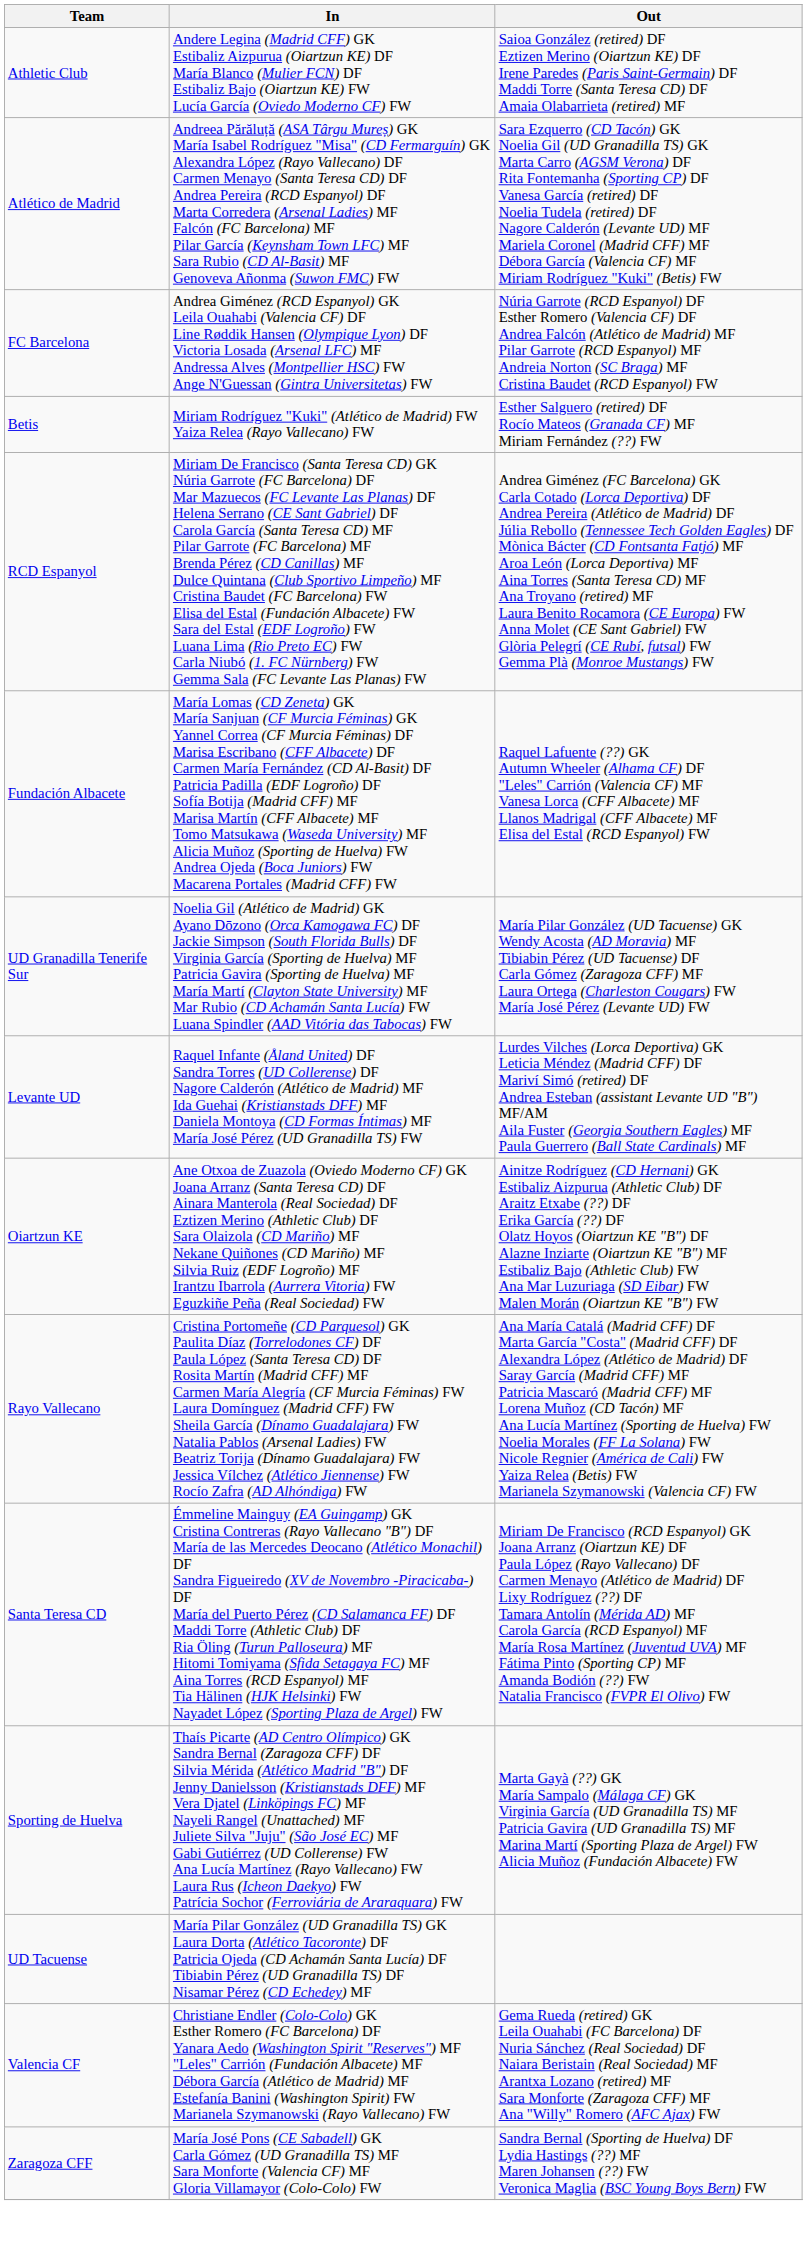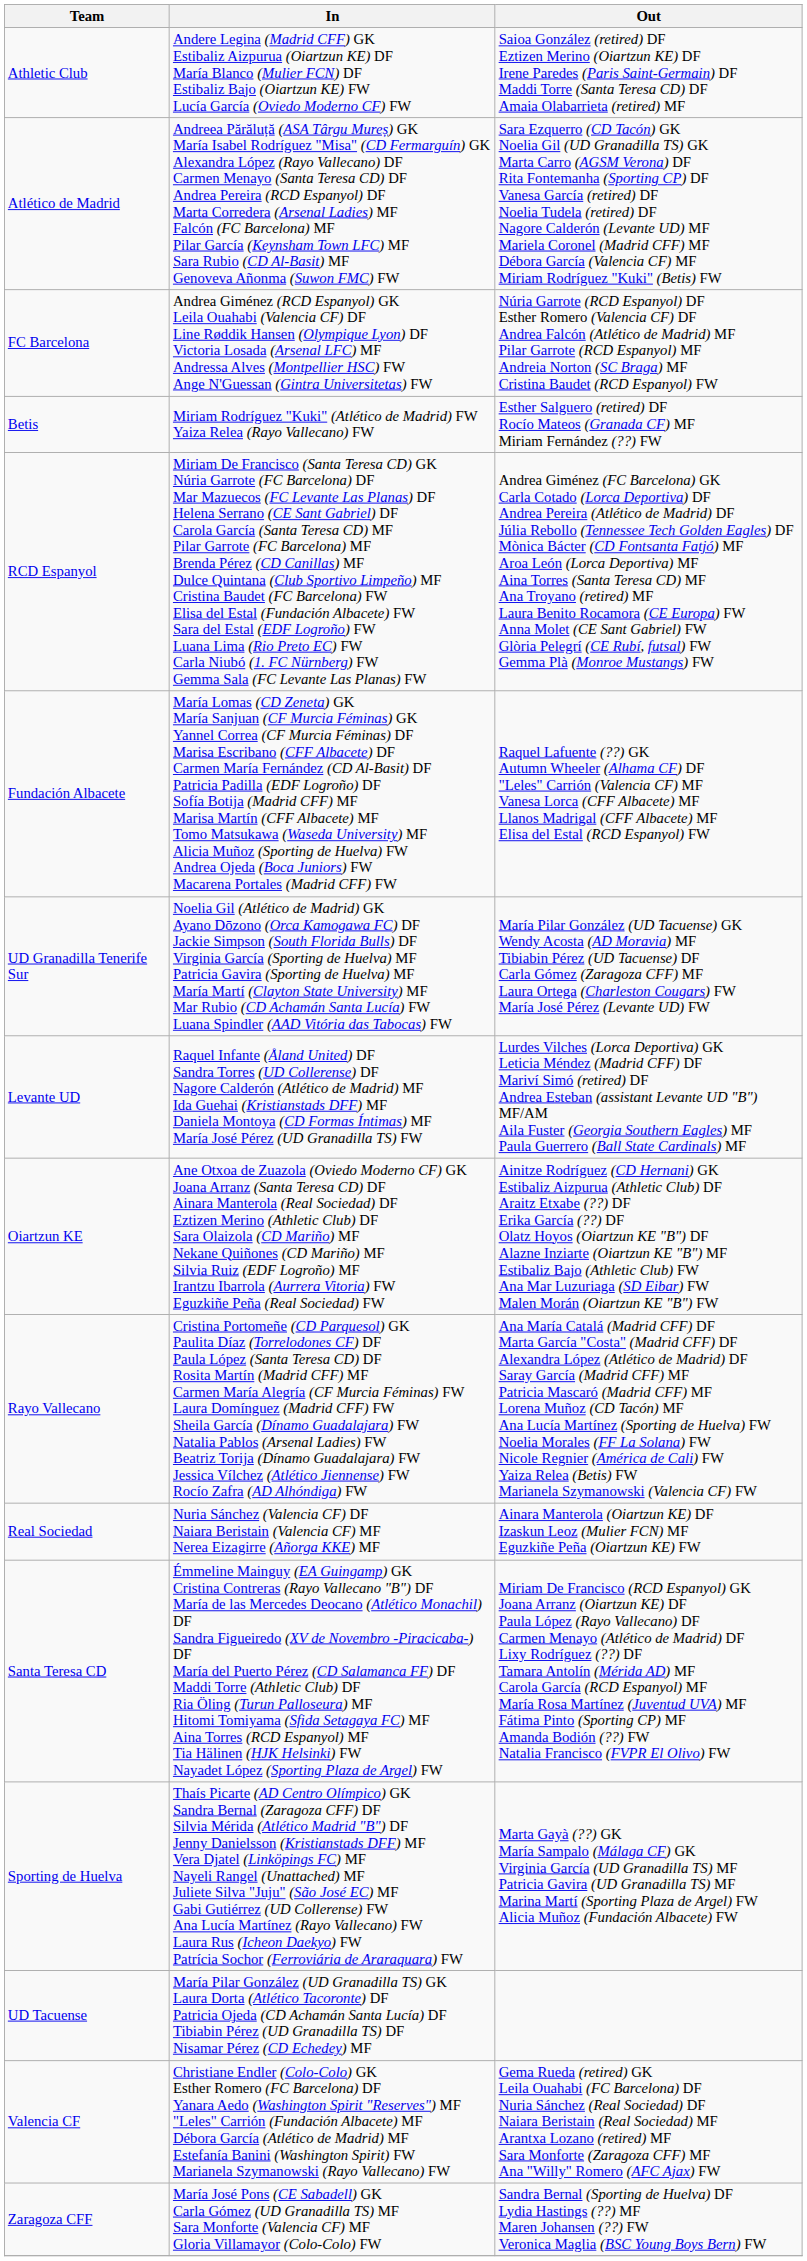 <table class="wikitable">
 <tr>
 <th>Team</th>
 <th>In</th>
 <th>Out</th>
 </tr>
 <tr>
 <td><a href='#'>Athletic Club</a></td>
 <td><a href='#'>Andere Legina</a> <em>(<a href='#'>Madrid CFF</a>)</em> GK <br> <a href='#'>Estibaliz Aizpurua</a> <em>(Oiartzun KE)</em> DF <br> <a href='#'>María Blanco</a> <em>(<a href='#'>Mulier FCN</a>)</em> DF <br>  <a href='#'>Estibaliz Bajo</a> <em>(Oiartzun KE)</em> FW <br> <a href='#'>Lucía García</a> <em>(<a href='#'>Oviedo Moderno CF</a>)</em> FW</td>
 <td><a href='#'>Saioa González</a> <em>(retired)</em> DF <br> <a href='#'>Eztizen Merino</a> <em>(Oiartzun KE)</em> DF  <br>  <a href='#'>Irene Paredes</a> <em>(<a href='#'>Paris Saint-Germain</a>)</em> DF <br> <a href='#'>Maddi Torre</a> <em>(Santa Teresa CD)</em> DF <br> <a href='#'>Amaia Olabarrieta</a> <em>(retired)</em> MF</td>
 </tr>
 <tr>
 <td><a href='#'>Atlético de Madrid</a></td>
 <td><a href='#'>Andreea Părăluță</a> <em>(<a href='#'>ASA Târgu Mureș</a>)</em> GK <br> <a href='#'>María Isabel Rodríguez "Misa"</a> <em>(<a href='#'>CD Fermarguín</a>)</em> GK <br> <a href='#'>Alexandra López</a> <em>(Rayo Vallecano)</em> DF <br> <a href='#'>Carmen Menayo</a> <em>(Santa Teresa CD)</em> DF <br> <a href='#'>Andrea Pereira</a> <em>(RCD Espanyol)</em> DF <br> <a href='#'>Marta Corredera</a> <em>(<a href='#'>Arsenal Ladies</a>)</em> MF <br> <a href='#'>Falcón</a> <em>(FC Barcelona)</em> MF <br> <a href='#'>Pilar García</a> <em>(<a href='#'>Keynsham Town LFC</a>)</em> MF <br> <a href='#'>Sara Rubio</a> <em>(<a href='#'>CD Al-Basit</a>)</em> MF <br> <a href='#'>Genoveva Añonma</a> <em>(<a href='#'>Suwon FMC</a>)</em> FW</td>
 <td><a href='#'>Sara Ezquerro</a> <em>(<a href='#'>CD Tacón</a>)</em> GK <br> <a href='#'>Noelia Gil</a> <em>(UD Granadilla TS)</em> GK <br> <a href='#'>Marta Carro</a> <em>(<a href='#'>AGSM Verona</a>)</em> DF <br> <a href='#'>Rita Fontemanha</a> <em>(<a href='#'>Sporting CP</a>)</em> DF <br> <a href='#'>Vanesa García</a> <em>(retired)</em> DF <br> <a href='#'>Noelia Tudela</a> <em>(retired)</em> DF <br> <a href='#'>Nagore Calderón</a> <em>(Levante UD)</em> MF <br> <a href='#'>Mariela Coronel</a> <em>(Madrid CFF)</em> MF <br> <a href='#'>Débora García</a> <em>(Valencia CF)</em> MF <br> <a href='#'>Miriam Rodríguez "Kuki"</a> <em>(Betis)</em> FW</td>
 </tr>
 <tr>
 <td><a href='#'>FC Barcelona</a></td>
 <td>Andrea Giménez <em>(RCD Espanyol)</em> GK <br> <a href='#'>Leila Ouahabi</a> <em>(Valencia CF)</em> DF <br> <a href='#'>Line Røddik Hansen</a> <em>(<a href='#'>Olympique Lyon</a>)</em> DF <br> <a href='#'>Victoria Losada</a> <em>(<a href='#'>Arsenal LFC</a>)</em> MF <br> <a href='#'>Andressa Alves</a> <em>(<a href='#'>Montpellier HSC</a>)</em> FW <br> <a href='#'>Ange N'Guessan</a> <em>(<a href='#'>Gintra Universitetas</a>)</em> FW</td>
 <td><a href='#'>Núria Garrote</a> <em>(RCD Espanyol)</em> DF  <br>Esther Romero <em>(Valencia CF)</em> DF <br> <a href='#'>Andrea Falcón</a> <em>(Atlético de Madrid)</em> MF <br> <a href='#'>Pilar Garrote</a> <em>(RCD Espanyol)</em> MF <br> <a href='#'>Andreia Norton</a> <em>(<a href='#'>SC Braga</a>)</em> MF <br> <a href='#'>Cristina Baudet</a> <em>(RCD Espanyol)</em> FW</td>
 </tr>
 <tr>
 <td><a href='#'>Betis</a></td>
 <td><a href='#'>Miriam Rodríguez "Kuki"</a> <em>(Atlético de Madrid)</em> FW <br> <a href='#'>Yaiza Relea</a> <em>(Rayo Vallecano)</em> FW</td>
 <td><a href='#'>Esther Salguero</a> <em>(retired)</em> DF <br> <a href='#'>Rocío Mateos</a> <em>(<a href='#'>Granada CF</a>)</em> MF <br> Miriam Fernández <em>(??)</em> FW</td>
 </tr>
 <tr>
 <td><a href='#'>RCD Espanyol</a></td>
 <td><a href='#'>Miriam De Francisco</a> <em>(Santa Teresa CD)</em> GK <br> <a href='#'>Núria Garrote</a> <em>(FC Barcelona)</em> DF <br> <a href='#'>Mar Mazuecos</a> <em>(<a href='#'>FC Levante Las Planas</a>)</em> DF <br> <a href='#'>Helena Serrano</a> <em>(<a href='#'>CE Sant Gabriel</a>)</em> DF <br> <a href='#'>Carola García</a> <em>(Santa Teresa CD)</em> MF <br> <a href='#'>Pilar Garrote</a> <em>(FC Barcelona)</em> MF <br> <a href='#'>Brenda Pérez</a> <em>(<a href='#'>CD Canillas</a>)</em> MF <br> <a href='#'>Dulce Quintana</a> <em>(<a href='#'>Club Sportivo Limpeño</a>)</em> MF<br> <a href='#'>Cristina Baudet</a> <em>(FC Barcelona)</em> FW <br><a href='#'>Elisa del Estal</a> <em>(Fundación Albacete)</em> FW <br> <a href='#'>Sara del Estal</a> <em>(<a href='#'>EDF Logroño</a>)</em> FW <br><a href='#'>Luana Lima</a> <em>(<a href='#'>Rio Preto EC</a>)</em> FW <br> <a href='#'>Carla Niubó</a> <em>(<a href='#'>1. FC Nürnberg</a>)</em> FW <br> <a href='#'>Gemma Sala</a> <em>(FC Levante Las Planas)</em> FW</td>
 <td>Andrea Giménez <em>(FC Barcelona)</em> GK <br> <a href='#'>Carla Cotado</a> <em>(<a href='#'>Lorca Deportiva</a>)</em> DF <br> <a href='#'>Andrea Pereira</a> <em>(Atlético de Madrid)</em> DF  <br> <a href='#'>Júlia Rebollo</a> <em>(<a href='#'>Tennessee Tech Golden Eagles</a>)</em> DF <br> <a href='#'>Mònica Bácter</a> <em>(<a href='#'>CD Fontsanta Fatjó</a>)</em> MF <br> <a href='#'>Aroa León</a> <em>(Lorca Deportiva)</em> MF <br> <a href='#'>Aina Torres</a> <em>(Santa Teresa CD)</em> MF <br> <a href='#'>Ana Troyano</a> <em>(retired)</em> MF <br> <a href='#'>Laura Benito Rocamora</a> <em>(<a href='#'>CE Europa</a>)</em> FW <br> <a href='#'>Anna Molet</a> <em>(CE Sant Gabriel)</em> FW  <br> <a href='#'>Glòria Pelegrí</a> <em>(<a href='#'>CE Rubí</a>, <a href='#'>futsal</a>)</em> FW <br> <a href='#'>Gemma Plà</a> <em>(<a href='#'>Monroe Mustangs</a>)</em> FW</td>
 </tr>
 <tr>
 <td><a href='#'>Fundación Albacete</a></td>
 <td><a href='#'>María Lomas</a> <em>(<a href='#'>CD Zeneta</a>)</em> GK <br> <a href='#'>María Sanjuan</a> <em>(<a href='#'>CF Murcia Féminas</a>)</em> GK <br> <a href='#'>Yannel Correa</a> <em>(CF Murcia Féminas)</em> DF <br> <a href='#'>Marisa Escribano</a> <em>(<a href='#'>CFF Albacete</a>)</em> DF  <br><a href='#'>Carmen María Fernández</a> <em>(CD Al-Basit)</em> DF  <br> <a href='#'>Patricia Padilla</a> <em>(EDF Logroño)</em> DF <br> <a href='#'>Sofía Botija</a> <em>(Madrid CFF)</em> MF <br> <a href='#'>Marisa Martín</a> <em>(CFF Albacete)</em> MF <br> <a href='#'>Tomo Matsukawa</a> <em>(<a href='#'>Waseda University</a>)</em> MF <br> <a href='#'>Alicia Muñoz</a> <em>(Sporting de Huelva)</em> FW <br> <a href='#'>Andrea Ojeda</a> <em>(<a href='#'>Boca Juniors</a>)</em> FW <br> <a href='#'>Macarena Portales</a> <em>(Madrid CFF)</em> FW</td>
 <td><a href='#'>Raquel Lafuente</a> <em>(??)</em> GK <br> <a href='#'>Autumn Wheeler</a> <em>(<a href='#'>Alhama CF</a>)</em> DF <br> <a href='#'>"Leles" Carrión</a> <em>(Valencia CF)</em> MF <br> <a href='#'>Vanesa Lorca</a> <em>(CFF Albacete)</em> MF <br> <a href='#'>Llanos Madrigal</a> <em>(CFF Albacete)</em> MF <br> <a href='#'>Elisa del Estal</a> <em>(RCD Espanyol)</em> FW</td>
 </tr>
 <tr>
 <td><a href='#'>UD Granadilla Tenerife Sur</a></td>
 <td><a href='#'>Noelia Gil</a> <em>(Atlético de Madrid)</em> GK <br> <a href='#'>Ayano Dōzono</a> <em>(<a href='#'>Orca Kamogawa FC</a>)</em> DF <br> <a href='#'>Jackie Simpson</a> <em>(<a href='#'>South Florida Bulls</a>)</em> DF <br> <a href='#'>Virginia García</a> <em>(Sporting de Huelva)</em> MF <br> <a href='#'>Patricia Gavira</a> <em>(Sporting de Huelva)</em> MF <br> <a href='#'>María Martí</a> <em>(<a href='#'>Clayton State University</a>)</em> MF <br> <a href='#'>Mar Rubio</a> <em>(<a href='#'>CD Achamán Santa Lucía</a>)</em> FW <br> <a href='#'>Luana Spindler</a> <em>(<a href='#'>AAD Vitória das Tabocas</a>)</em> FW</td>
 <td><a href='#'>María Pilar González</a> <em>(UD Tacuense)</em> GK <br> <a href='#'>Wendy Acosta</a> <em>(<a href='#'>AD Moravia</a>)</em> MF <br> <a href='#'>Tibiabin Pérez</a> <em>(UD Tacuense)</em> DF <br> <a href='#'>Carla Gómez</a> <em>(Zaragoza CFF)</em> MF <br> <a href='#'>Laura Ortega</a> <em>(<a href='#'>Charleston Cougars</a>)</em> FW <br> <a href='#'>María José Pérez</a> <em>(Levante UD)</em> FW</td>
 </tr>
 <tr>
 <td><a href='#'>Levante UD</a></td>
 <td><a href='#'>Raquel Infante</a> <em>(<a href='#'>Åland United</a>)</em> DF <br> <a href='#'>Sandra Torres</a> <em>(<a href='#'>UD Collerense</a>)</em> DF <br> <a href='#'>Nagore Calderón</a> <em>(Atlético de Madrid)</em> MF <br> <a href='#'>Ida Guehai</a> <em>(<a href='#'>Kristianstads DFF</a>)</em> MF<br> <a href='#'>Daniela Montoya</a> <em>(<a href='#'>CD Formas Íntimas</a>)</em> MF <br> <a href='#'>María José Pérez</a> <em>(UD Granadilla TS)</em> FW</td>
 <td><a href='#'>Lurdes Vilches</a> <em>(Lorca Deportiva)</em> GK  <br> <a href='#'>Leticia Méndez</a> <em>(Madrid CFF)</em> DF <br> <a href='#'>Mariví Simó</a> <em>(retired)</em> DF   <br> <a href='#'>Andrea Esteban</a> <em>(assistant Levante UD "B")</em> MF/AM <br> <a href='#'>Aila Fuster</a> <em>(<a href='#'>Georgia Southern Eagles</a>)</em> MF <br> <a href='#'>Paula Guerrero</a> <em>(<a href='#'>Ball State Cardinals</a>)</em> MF</td>
 </tr>
 <tr>
 <td><a href='#'>Oiartzun KE</a></td>
 <td><a href='#'>Ane Otxoa de Zuazola</a> <em>(Oviedo Moderno CF)</em> GK <br> <a href='#'>Joana Arranz</a> <em>(Santa Teresa CD)</em> DF <br> <a href='#'>Ainara Manterola</a> <em>(Real Sociedad)</em> DF <br> <a href='#'>Eztizen Merino</a> <em>(Athletic Club)</em> DF <br> <a href='#'>Sara Olaizola</a> <em>(<a href='#'>CD Mariño</a>)</em> MF <br> <a href='#'>Nekane Quiñones</a> <em>(CD Mariño)</em> MF <br> <a href='#'>Silvia Ruiz</a> <em>(EDF Logroño)</em> MF <br> <a href='#'>Irantzu Ibarrola</a> <em>(<a href='#'>Aurrera Vitoria</a>)</em> FW <br> <a href='#'>Eguzkiñe Peña</a> <em>(Real Sociedad)</em> FW</td>
 <td><a href='#'>Ainitze Rodríguez</a> <em>(<a href='#'>CD Hernani</a>)</em> GK <br> <a href='#'>Estibaliz Aizpurua</a> <em>(Athletic Club)</em> DF <br> <a href='#'>Araitz Etxabe</a> <em>(??)</em> DF <br> <a href='#'>Erika García</a> <em>(??)</em> DF <br> <a href='#'>Olatz Hoyos</a> <em>(Oiartzun KE "B")</em> DF <br> <a href='#'>Alazne Inziarte</a> <em>(Oiartzun KE "B")</em> MF <br> <a href='#'>Estibaliz Bajo</a> <em>(Athletic Club)</em> FW <br> <a href='#'>Ana Mar Luzuriaga</a> <em>(<a href='#'>SD Eibar</a>)</em> FW <br> <a href='#'>Malen Morán</a> <em>(Oiartzun KE "B")</em> FW</td>
 </tr>
 <tr>
 <td><a href='#'>Rayo Vallecano</a></td>
 <td><a href='#'>Cristina Portomeñe</a> <em>(<a href='#'>CD Parquesol</a>)</em> GK <br> <a href='#'>Paulita Díaz</a> <em>(<a href='#'>Torrelodones CF</a>)</em> DF <br><a href='#'>Paula López</a> <em>(Santa Teresa CD)</em> DF <br> <a href='#'>Rosita Martín</a> <em>(Madrid CFF)</em> MF <br> <a href='#'>Carmen María Alegría</a> <em>(CF Murcia Féminas)</em> FW <br> <a href='#'>Laura Domínguez</a> <em>(Madrid CFF)</em> FW <br> <a href='#'>Sheila García</a> <em>(<a href='#'>Dínamo Guadalajara</a>)</em> FW <br> <a href='#'>Natalia Pablos</a> <em>(Arsenal Ladies)</em> FW <br> <a href='#'>Beatriz Torija</a> <em>(Dínamo Guadalajara)</em> FW <br> <a href='#'>Jessica Vílchez</a> <em>(<a href='#'>Atlético Jiennense</a>)</em> FW <br> <a href='#'>Rocío Zafra</a> <em>(<a href='#'>AD Alhóndiga</a>)</em> FW</td>
 <td><a href='#'>Ana María Catalá</a> <em>(Madrid CFF)</em> DF <br> <a href='#'>Marta García "Costa"</a> <em>(Madrid CFF)</em> DF <br> <a href='#'>Alexandra López</a> <em>(Atlético de Madrid)</em> DF <br> <a href='#'>Saray García</a> <em>(Madrid CFF)</em> MF <br> <a href='#'>Patricia Mascaró</a> <em>(Madrid CFF)</em> MF <br> <a href='#'>Lorena Muñoz</a> <em>(CD Tacón)</em> MF <br> <a href='#'>Ana Lucía Martínez</a> <em>(Sporting de Huelva)</em> FW <br> <a href='#'>Noelia Morales</a> <em>(<a href='#'>FF La Solana</a>)</em> FW <br> <a href='#'>Nicole Regnier</a> <em>(<a href='#'>América de Cali</a>)</em> FW <br> <a href='#'>Yaiza Relea</a> <em>(Betis)</em> FW <br> <a href='#'>Marianela Szymanowski</a> <em>(Valencia CF)</em> FW</td>
 </tr>
 <tr>
+<td><a href='#'>Real Sociedad</a></td>
+<td><a href='#'>Nuria Sánchez</a> <em>(Valencia CF)</em> DF  <br> <a href='#'>Naiara Beristain</a> <em>(Valencia CF)</em> MF <br> <a href='#'>Nerea Eizagirre</a> <em>(<a href='#'>Añorga KKE</a>)</em> MF</td>
+<td><a href='#'>Ainara Manterola</a> <em>(Oiartzun KE)</em> DF <br> <a href='#'>Izaskun Leoz</a> <em>(Mulier FCN)</em> MF <br> <a href='#'>Eguzkiñe Peña</a> <em>(Oiartzun KE)</em> FW</td>
+</tr>
+<tr>
 <td><a href='#'>Santa Teresa CD</a></td>
 <td><a href='#'>Émmeline Mainguy</a> <em>(<a href='#'>EA Guingamp</a>)</em> GK <br> <a href='#'>Cristina Contreras</a> <em>(Rayo Vallecano "B")</em> DF  <br> <a href='#'>María de las Mercedes Deocano</a> <em>(<a href='#'>Atlético Monachil</a>)</em> DF <br> <a href='#'>Sandra Figueiredo</a> <em>(<a href='#'>XV de Novembro -Piracicaba-</a>)</em> DF <br> <a href='#'>María del Puerto Pérez</a> <em>(<a href='#'>CD Salamanca FF</a>)</em> DF <br> <a href='#'>Maddi Torre</a> <em>(Athletic Club)</em> DF <br> <a href='#'>Ria Öling</a> <em>(<a href='#'>Turun Palloseura</a>)</em> MF <br> <a href='#'>Hitomi Tomiyama</a> <em>(<a href='#'>Sfida Setagaya FC</a>)</em> MF <br> <a href='#'>Aina Torres</a> <em>(RCD Espanyol)</em> MF <br> <a href='#'>Tia Hälinen</a> <em>(<a href='#'>HJK Helsinki</a>)</em> FW <br> <a href='#'>Nayadet López</a> <em>(<a href='#'>Sporting Plaza de Argel</a>)</em> FW</td>
 <td><a href='#'>Miriam De Francisco</a> <em>(RCD Espanyol)</em> GK <br> <a href='#'>Joana Arranz</a> <em>(Oiartzun KE)</em> DF <br> <a href='#'>Paula López</a> <em>(Rayo Vallecano)</em> DF <br> <a href='#'>Carmen Menayo</a> <em>(Atlético de Madrid)</em> DF <br> <a href='#'>Lixy Rodríguez</a> <em>(??)</em> DF <br> <a href='#'>Tamara Antolín</a> <em>(<a href='#'>Mérida AD</a>)</em> MF <br> <a href='#'>Carola García</a> <em>(RCD Espanyol)</em> MF <br> <a href='#'>María Rosa Martínez</a> <em>(<a href='#'>Juventud UVA</a>)</em> MF <br> <a href='#'>Fátima Pinto</a> <em>(Sporting CP)</em> MF  <br> <a href='#'>Amanda Bodión</a> <em>(??)</em> FW <br>  <a href='#'>Natalia Francisco</a> <em>(<a href='#'>FVPR El Olivo</a>)</em> FW</td>
 </tr>
 <tr>
 <td><a href='#'>Sporting de Huelva</a></td>
 <td><a href='#'>Thaís Picarte</a> <em>(<a href='#'>AD Centro Olímpico</a>)</em> GK <br> <a href='#'>Sandra Bernal</a> <em>(Zaragoza CFF)</em> DF <br> <a href='#'>Silvia Mérida</a> <em>(<a href='#'>Atlético Madrid "B"</a>)</em> DF <br> <a href='#'>Jenny Danielsson</a> <em>(<a href='#'>Kristianstads DFF</a>)</em> MF <br> <a href='#'>Vera Djatel</a> <em>(<a href='#'>Linköpings FC</a>)</em> MF <br> <a href='#'>Nayeli Rangel</a> <em>(Unattached)</em> MF <br> <a href='#'>Juliete Silva "Juju"</a> <em>(<a href='#'>São José EC</a>)</em> MF  <br> <a href='#'>Gabi Gutiérrez</a> <em>(UD Collerense)</em> FW <br> <a href='#'>Ana Lucía Martínez</a> <em>(Rayo Vallecano)</em> FW  <br> <a href='#'>Laura Rus</a> <em>(<a href='#'>Icheon Daekyo</a>)</em> FW<br> <a href='#'>Patrícia Sochor</a> <em>(<a href='#'>Ferroviária de Araraquara</a>)</em> FW</td>
 <td><a href='#'>Marta Gayà</a> <em>(??)</em> GK <br> <a href='#'>María Sampalo</a> <em>(<a href='#'>Málaga CF</a>)</em> GK <br> <a href='#'>Virginia García</a> <em>(UD Granadilla TS)</em> MF <br> <a href='#'>Patricia Gavira</a> <em>(UD Granadilla TS)</em> MF <br> <a href='#'>Marina Martí</a> <em>(Sporting Plaza de Argel)</em> FW <br> <a href='#'>Alicia Muñoz</a> <em>(Fundación Albacete)</em> FW</td>
 </tr>
 <tr>
 <td><a href='#'>UD Tacuense</a></td>
 <td><a href='#'>María Pilar González</a> <em>(UD Granadilla TS)</em> GK <br> <a href='#'>Laura Dorta</a> <em>(<a href='#'>Atlético Tacoronte</a>)</em> DF <br> <a href='#'>Patricia Ojeda</a> <em>(CD Achamán Santa Lucía)</em> DF <br> <a href='#'>Tibiabin Pérez</a> <em>(UD Granadilla TS)</em> DF <br> <a href='#'>Nisamar Pérez</a> <em>(<a href='#'>CD Echedey</a>)</em> MF</td>
 <td></td>
 </tr>
 <tr>
 <td><a href='#'>Valencia CF</a></td>
 <td><a href='#'>Christiane Endler</a> <em>(<a href='#'>Colo-Colo</a>)</em> GK <br> Esther Romero <em>(FC Barcelona)</em> DF <br> <a href='#'>Yanara Aedo</a> <em>(<a href='#'>Washington Spirit "Reserves"</a>)</em> MF <br> <a href='#'>"Leles" Carrión</a> <em>(Fundación Albacete)</em> MF <br> <a href='#'>Débora García</a> <em>(Atlético de Madrid)</em> MF <br> <a href='#'>Estefanía Banini</a> <em>(Washington Spirit)</em> FW <br> <a href='#'>Marianela Szymanowski</a> <em>(Rayo Vallecano)</em> FW</td>
 <td><a href='#'>Gema Rueda</a> <em>(retired)</em> GK <br> <a href='#'>Leila Ouahabi</a> <em>(FC Barcelona)</em> DF <br> <a href='#'>Nuria Sánchez</a> <em>(Real Sociedad)</em> DF  <br> <a href='#'>Naiara Beristain</a> <em>(Real Sociedad)</em> MF <br> <a href='#'>Arantxa Lozano</a> <em>(retired)</em> MF  <br> <a href='#'>Sara Monforte</a> <em>(Zaragoza CFF)</em> MF  <br> <a href='#'>Ana "Willy" Romero</a> <em>(<a href='#'>AFC Ajax</a>)</em> FW</td>
 </tr>
 <tr>
 <td><a href='#'>Zaragoza CFF</a></td>
 <td><a href='#'>María José Pons</a> <em>(<a href='#'>CE Sabadell</a>)</em> GK <br> <a href='#'>Carla Gómez</a> <em>(UD Granadilla TS)</em> MF <br> <a href='#'>Sara Monforte</a> <em>(Valencia CF)</em> MF <br> <a href='#'>Gloria Villamayor</a> <em>(Colo-Colo)</em> FW</td>
 <td><a href='#'>Sandra Bernal</a> <em>(Sporting de Huelva)</em> DF <br> <a href='#'>Lydia Hastings</a> <em>(??)</em> MF <br> <a href='#'>Maren Johansen</a> <em>(??)</em> FW <br> <a href='#'>Veronica Maglia</a> <em>(<a href='#'>BSC Young Boys Bern</a>)</em> FW</td>
 </tr>
 <tr>
 </tr>
 </table>
